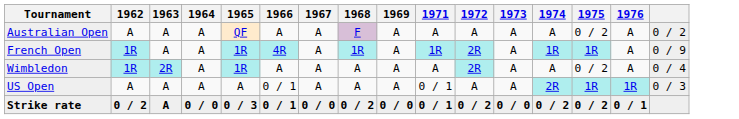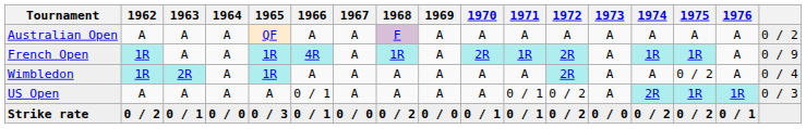 <table class=wikitable style=text-align:center>
 <tr>
 <th>Tournament</th>
 <th>1962</th>
 <th>1963</th>
 <th>1964</th>
 <th>1965</th>
 <th>1966</th>
 <th>1967</th>
 <th>1968</th>
 <th>1969</th>
+<th><a href='#'>1970</a></th>
 <th><a href='#'>1971</a></th>
 <th><a href='#'>1972</a></th>
 <th><a href='#'>1973</a></th>
 <th><a href='#'>1974</a></th>
 <th><a href='#'>1975</a></th>
 <th><a href='#'>1976</a></th>
 <th></th>
 </tr>
 <tr>
 <td align=left bgcolor=#efefef><a href='#'>Australian Open</a></td>
 <td>A</td>
 <td>A</td>
 <td>A</td>
 <td bgcolor=ffebcd><a href='#'>QF</a></td>
 <td>A</td>
 <td>A</td>
 <td bgcolor=thistle><a href='#'>F</a></td>
 <td>A</td>
 <td>A</td>
 <td>A</td>
 <td>A</td>
 <td>A</td>
-<td>0 / 2</td>
+<td>A</td>
+<td>A</td>
 <td>A</td>
 <td bgcolor=#efefef>0 / 2</td>
 </tr>
 <tr>
 <td align=left bgcolor=#efefef><a href='#'>French Open</a></td>
 <td bgcolor=afeeee><a href='#'>1R</a></td>
 <td>A</td>
 <td>A</td>
 <td bgcolor=afeeee><a href='#'>1R</a></td>
 <td bgcolor=afeeee><a href='#'>4R</a></td>
 <td>A</td>
 <td bgcolor=afeeee><a href='#'>1R</a></td>
 <td>A</td>
+<td bgcolor=afeeee><a href='#'>2R</a></td>
 <td bgcolor=afeeee><a href='#'>1R</a></td>
 <td bgcolor=afeeee><a href='#'>2R</a></td>
 <td>A</td>
 <td bgcolor=afeeee><a href='#'>1R</a></td>
 <td bgcolor=afeeee><a href='#'>1R</a></td>
 <td>A</td>
 <td bgcolor=#efefef>0 / 9</td>
 </tr>
 <tr>
 <td align=left bgcolor=#efefef><a href='#'>Wimbledon</a></td>
 <td bgcolor=afeeee><a href='#'>1R</a></td>
 <td bgcolor=afeeee><a href='#'>2R</a></td>
 <td>A</td>
 <td bgcolor=afeeee><a href='#'>1R</a></td>
+<td>A</td>
 <td>A</td>
 <td>A</td>
 <td>A</td>
 <td>A</td>
 <td>A</td>
 <td bgcolor=afeeee><a href='#'>2R</a></td>
 <td>A</td>
 <td>A</td>
 <td>0 / 2</td>
 <td>A</td>
 <td bgcolor=#efefef>0 / 4</td>
 </tr>
 <tr>
 <td align=left bgcolor=#efefef><a href='#'>US Open</a></td>
 <td>A</td>
 <td>A</td>
 <td>A</td>
 <td>A</td>
 <td>0 / 1</td>
 <td>A</td>
 <td>A</td>
 <td>A</td>
+<td>A</td>
 <td>0 / 1</td>
-<td>A</td>
+<td>0 / 2</td>
 <td>A</td>
 <td bgcolor=afeeee><a href='#'>2R</a></td>
 <td bgcolor=afeeee><a href='#'>1R</a></td>
 <td bgcolor=afeeee><a href='#'>1R</a></td>
 <td bgcolor=#efefef>0 / 3</td>
 </tr>
 <tr style="font-weight:bold; background:#efefef;">
 <td style=text-align:left>Strike rate</td>
 <td>0 / 2</td>
-<td>A</td>
+<td>0 / 1</td>
 <td>0 / 0</td>
 <td>0 / 3</td>
 <td>0 / 1</td>
 <td>0 / 0</td>
 <td>0 / 2</td>
 <td>0 / 0</td>
+<td>0 / 1</td>
 <td>0 / 1</td>
 <td>0 / 2</td>
 <td>0 / 0</td>
 <td>0 / 2</td>
 <td>0 / 2</td>
 <td>0 / 1</td>
 <td></td>
 </tr>
 </table>
